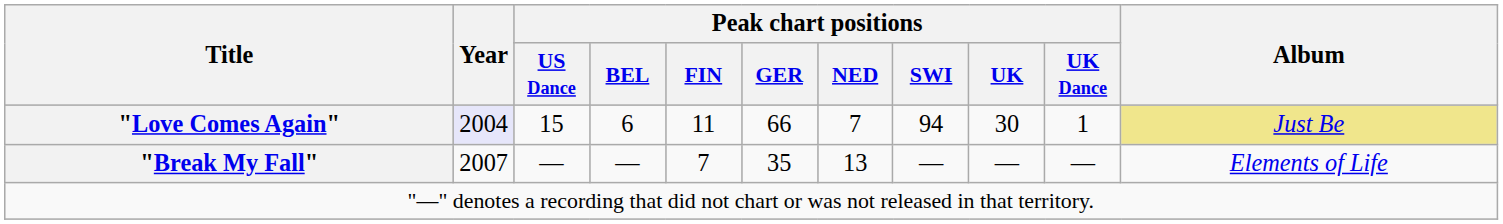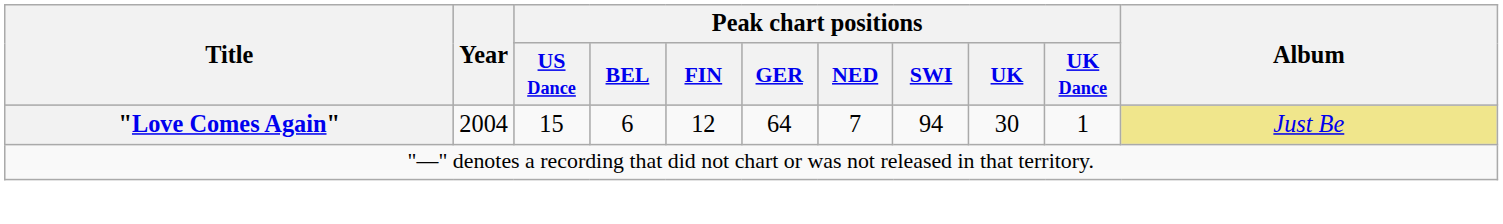 <table class="wikitable plainrowheaders" style="text-align:center;">
 <tr>
 <th rowspan="2" style="width:18em;">Title</th>
 <th rowspan="2">Year</th>
 <th colspan="8">Peak chart positions</th>
 <th rowspan="2" style="width:15em;">Album</th>
 </tr>
 <tr>
 <th scope="col" style="width:3em;font-size:90%;"><a href='#'>US<br><small>Dance</small></a><br></th>
 <th scope="col" style="width:3em;font-size:90%;"><a href='#'>BEL</a><br></th>
 <th scope="col" style="width:3em;font-size:90%;"><a href='#'>FIN</a><br></th>
 <th scope="col" style="width:3em;font-size:90%;"><a href='#'>GER</a><br></th>
 <th scope="col" style="width:3em;font-size:90%;"><a href='#'>NED</a><br></th>
 <th scope="col" style="width:3em;font-size:90%;"><a href='#'>SWI</a><br></th>
 <th scope="col" style="width:3em;font-size:90%;"><a href='#'>UK</a><br></th>
 <th scope="col" style="width:3em;font-size:90%;"><a href='#'>UK<br><small>Dance</small></a><br></th>
 </tr>
 <tr>
 <th scope="row">"<a href='#'>Love Comes Again</a>"<br></th>
-<td style="background: lavender;">2004</td>
+<td>2004</td>
 <td>15</td>
 <td>6</td>
-<td>11</td>
-<td>66</td>
+<td>12</td>
+<td>64</td>
 <td>7</td>
 <td>94</td>
 <td>30</td>
 <td>1</td>
 <td style="background: khaki;"><em><a href='#'>Just Be</a></em></td>
 </tr>
 <tr>
-<th scope="row">"<a href='#'>Break My Fall</a>"<br></th>
-<td>2007</td>
-<td>—</td>
-<td>—</td>
-<td>7</td>
-<td>35</td>
-<td>13</td>
-<td>—</td>
-<td>—</td>
-<td>—</td>
-<td><em><a href='#'>Elements of Life</a></em></td>
-</tr>
-<tr>
 <td colspan="11" style="font-size:90%" align="center">"—" denotes a recording that did not chart or was not released in that territory.</td>
 </tr>
 </table>
